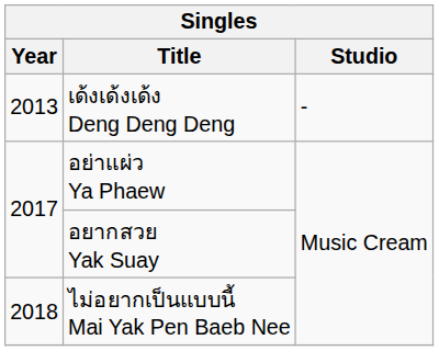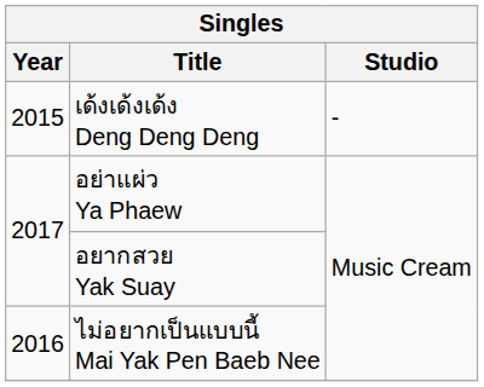 <table class=wikitable>
 <tr>
 <th colspan="3">Singles</th>
 </tr>
 <tr>
 <th>Year</th>
 <th>Title</th>
 <th>Studio</th>
 </tr>
 <tr>
-<td>2013</td>
+<td>2015</td>
 <td>เด้งเด้งเด้ง<br>Deng Deng Deng</td>
 <td>-</td>
 </tr>
 <tr>
 <td rowspan="2">2017</td>
 <td>อย่าแผ่ว<br>Ya Phaew</td>
 <td rowspan="3">Music Cream</td>
 </tr>
 <tr>
 <td>อยากสวย<br>Yak Suay</td>
 </tr>
 <tr>
-<td>2018</td>
+<td>2016</td>
 <td>ไม่อยากเป็นแบบนี้<br>Mai Yak Pen Baeb Nee</td>
 </tr>
 <tr>
 </tr>
 </table>
